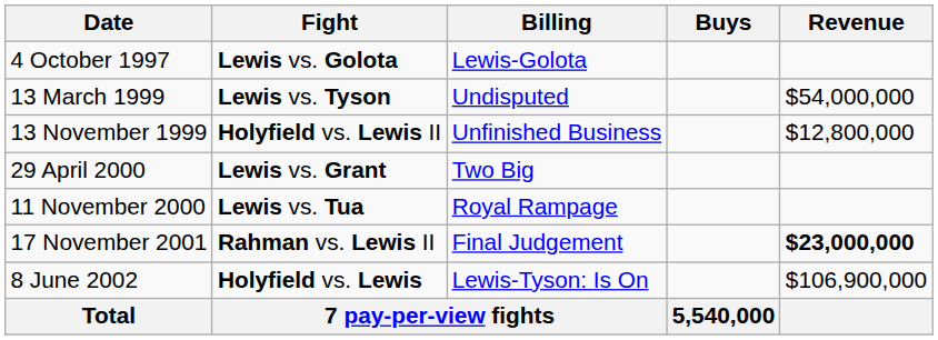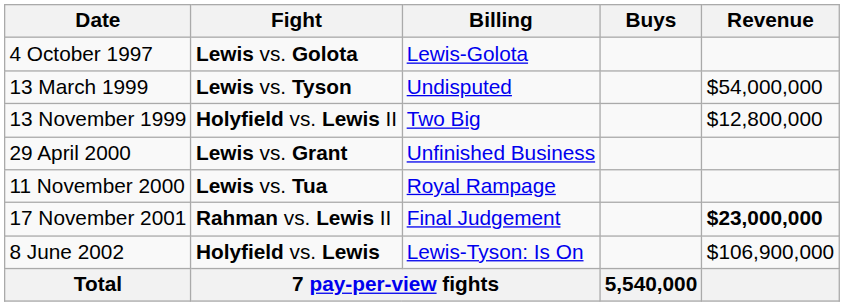 <table class="wikitable sortable">
 <tr>
 <th>Date</th>
 <th>Fight</th>
 <th>Billing</th>
 <th>Buys</th>
 <th>Revenue</th>
 </tr>
 <tr>
 <td>4 October 1997</td>
 <td><strong>Lewis</strong> vs. <strong>Golota</strong></td>
 <td><a href='#'>Lewis-Golota</a></td>
 <td></td>
 <td></td>
 </tr>
 <tr>
 <td>13 March 1999</td>
 <td><strong>Lewis</strong> vs. <strong>Tyson</strong></td>
 <td><a href='#'>Undisputed</a></td>
 <td></td>
 <td>$54,000,000</td>
 </tr>
 <tr>
 <td>13 November 1999</td>
 <td><strong>Holyfield</strong> vs. <strong>Lewis</strong> II</td>
-<td><a href='#'>Unfinished Business</a></td>
+<td><a href='#'>Two Big</a></td>
 <td></td>
 <td>$12,800,000</td>
 </tr>
 <tr>
 <td>29 April 2000</td>
 <td><strong>Lewis</strong> vs. <strong>Grant</strong></td>
-<td><a href='#'>Two Big</a></td>
+<td><a href='#'>Unfinished Business</a></td>
 <td></td>
 <td></td>
 </tr>
 <tr>
 <td>11 November 2000</td>
 <td><strong>Lewis</strong> vs. <strong>Tua</strong></td>
 <td><a href='#'>Royal Rampage</a></td>
 <td></td>
 <td></td>
 </tr>
 <tr>
 <td>17 November 2001</td>
 <td><strong>Rahman</strong> vs. <strong>Lewis</strong> II</td>
 <td><a href='#'>Final Judgement</a></td>
 <td></td>
 <td><strong>$23,000,000</strong></td>
 </tr>
 <tr>
 <td>8 June 2002</td>
 <td><strong>Holyfield</strong> vs. <strong>Lewis</strong></td>
 <td><a href='#'>Lewis-Tyson: Is On</a></td>
 <td></td>
 <td>$106,900,000</td>
 </tr>
 <tr>
 <th>Total</th>
 <th colspan="2"><strong>7 <a href='#'>pay-per-view</a> fights</strong></th>
 <th>5,540,000</th>
 <th></th>
 </tr>
 </table>
